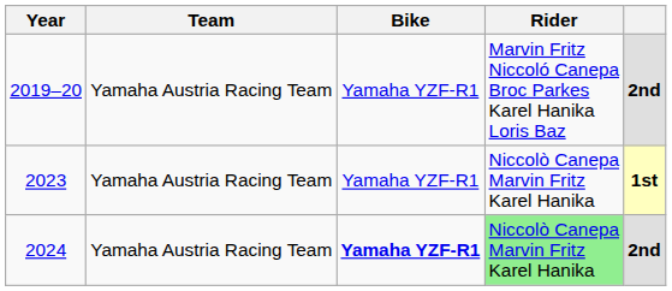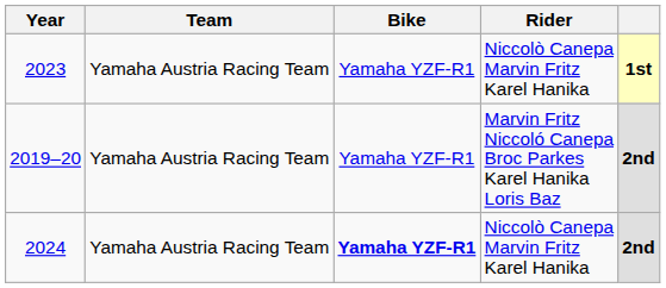 <table class="wikitable" style="text-align:center; font-size:85%">
 <tr>
 <th valign="middle">Year</th>
 <th valign="middle">Team</th>
 <th valign="middle">Bike</th>
 <th valign="middle">Rider</th>
 <th valign="middle"></th>
 </tr>
 <tr>
+<td><a href='#'>2023</a></td>
+<td> Yamaha Austria Racing Team</td>
+<td><a href='#'>Yamaha YZF-R1</a></td>
+<td align=left> <a href='#'>Niccolò Canepa</a> <br> <a href='#'>Marvin Fritz</a><br> Karel Hanika</td>
+<th style="background:#ffffbf;"><strong>1st</strong></th>
+</tr>
+<tr>
 <td><a href='#'>2019–20</a></td>
 <td> Yamaha Austria Racing Team</td>
 <td><a href='#'>Yamaha YZF-R1</a></td>
 <td align=left> <a href='#'>Marvin Fritz</a> <br> <a href='#'>Niccoló Canepa</a><br> <a href='#'>Broc Parkes</a><br> Karel Hanika <br> <a href='#'>Loris Baz</a></td>
 <th style="background:#dfdfdf;"><strong>2nd</strong></th>
 </tr>
 <tr>
-<td><a href='#'>2023</a></td>
-<td> Yamaha Austria Racing Team</td>
-<td><a href='#'>Yamaha YZF-R1</a></td>
-<td align=left> <a href='#'>Niccolò Canepa</a> <br> <a href='#'>Marvin Fritz</a><br> Karel Hanika</td>
-<th style="background:#ffffbf;"><strong>1st</strong></th>
-</tr>
-<tr>
 <td><a href='#'>2024</a></td>
 <td> Yamaha Austria Racing Team</td>
 <td><strong><a href='#'>Yamaha YZF-R1</a></strong></td>
-<td align=left style="background: lightgreen;"> <a href='#'>Niccolò Canepa</a> <br> <a href='#'>Marvin Fritz</a><br> Karel Hanika</td>
+<td align=left> <a href='#'>Niccolò Canepa</a> <br> <a href='#'>Marvin Fritz</a><br> Karel Hanika</td>
 <th style="background:#dfdfdf;"><strong>2nd</strong></th>
 </tr>
 </table>
